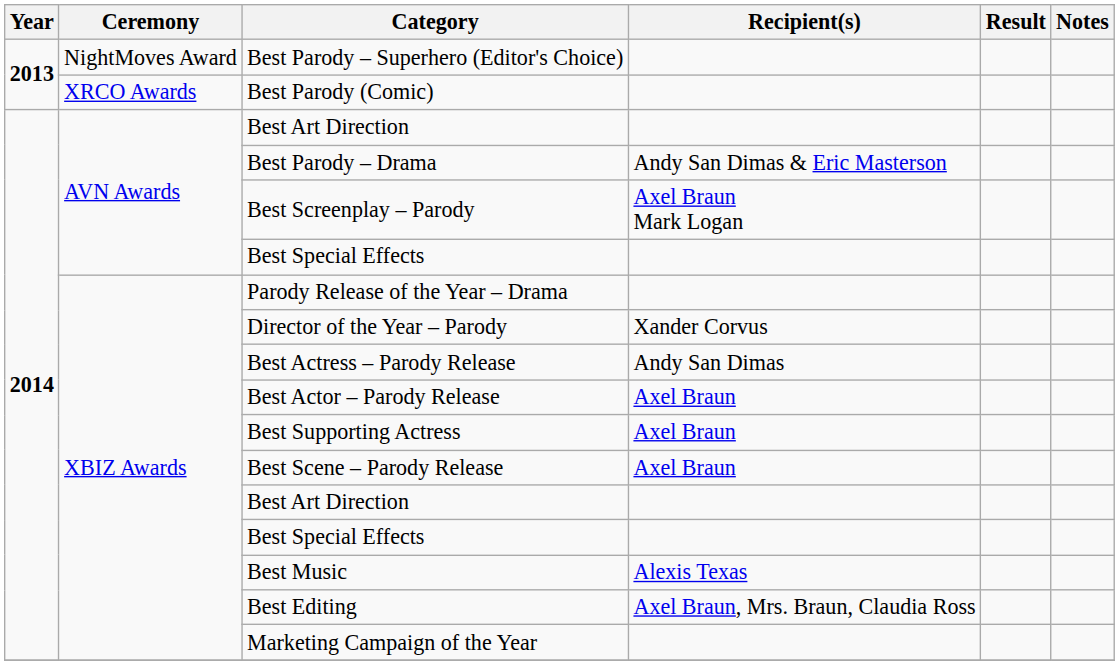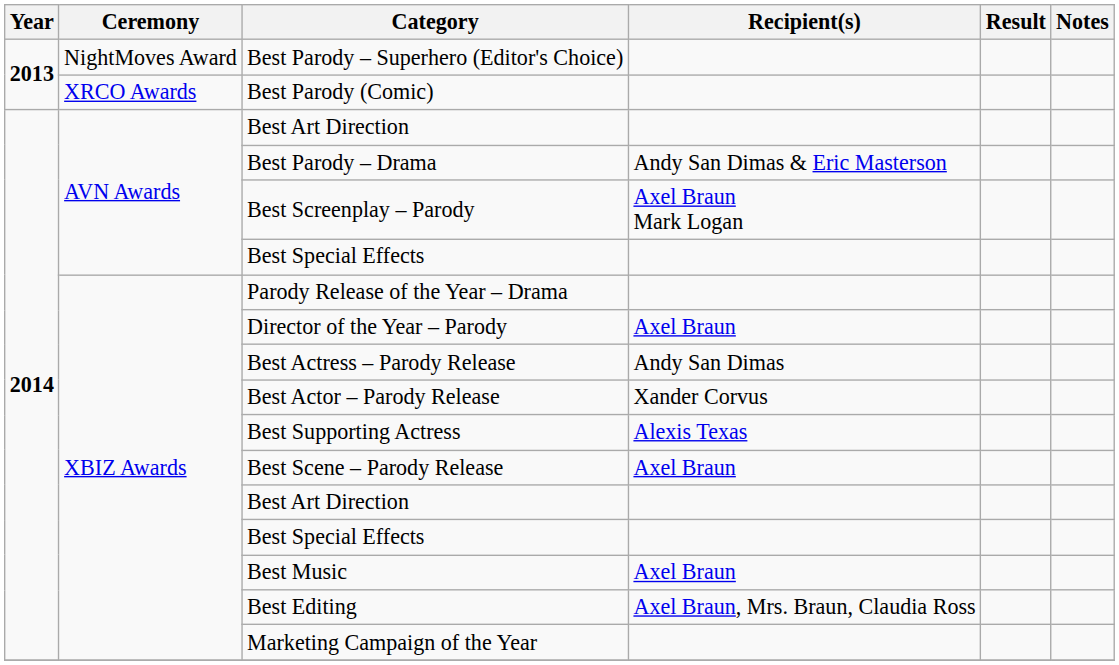 <table class="wikitable">
 <tr>
 <th>Year</th>
 <th>Ceremony</th>
 <th>Category</th>
 <th>Recipient(s)</th>
 <th>Result</th>
 <th>Notes</th>
 </tr>
 <tr>
 <td rowspan="2"><strong>2013</strong></td>
 <td>NightMoves Award</td>
 <td>Best Parody – Superhero (Editor's Choice)</td>
 <td></td>
 <td></td>
 <td></td>
 </tr>
 <tr>
 <td><a href='#'>XRCO Awards</a></td>
 <td>Best Parody (Comic)</td>
 <td></td>
 <td></td>
 <td></td>
 </tr>
 <tr>
 <td rowspan="15"><strong>2014</strong></td>
 <td rowspan="4"><a href='#'>AVN Awards</a></td>
 <td>Best Art Direction</td>
 <td></td>
 <td></td>
 <td></td>
 </tr>
 <tr>
 <td>Best Parody – Drama</td>
 <td>Andy San Dimas & <a href='#'>Eric Masterson</a></td>
 <td></td>
 <td></td>
 </tr>
 <tr>
 <td>Best Screenplay – Parody</td>
 <td><a href='#'>Axel Braun</a><br>Mark Logan</td>
 <td></td>
 <td></td>
 </tr>
 <tr>
 <td>Best Special Effects</td>
 <td></td>
 <td></td>
 <td></td>
 </tr>
 <tr>
 <td rowspan="11"><a href='#'>XBIZ Awards</a></td>
 <td>Parody Release of the Year – Drama</td>
 <td></td>
 <td></td>
 <td></td>
 </tr>
 <tr>
 <td>Director of the Year – Parody</td>
-<td>Xander Corvus</td>
+<td><a href='#'>Axel Braun</a></td>
 <td></td>
 <td></td>
 </tr>
 <tr>
 <td>Best Actress – Parody Release</td>
 <td>Andy San Dimas</td>
 <td></td>
 <td></td>
 </tr>
 <tr>
 <td>Best Actor – Parody Release</td>
-<td><a href='#'>Axel Braun</a></td>
+<td>Xander Corvus</td>
 <td></td>
 <td></td>
 </tr>
 <tr>
 <td>Best Supporting Actress</td>
-<td><a href='#'>Axel Braun</a></td>
+<td><a href='#'>Alexis Texas</a></td>
 <td></td>
 <td></td>
 </tr>
 <tr>
 <td>Best Scene – Parody Release</td>
 <td><a href='#'>Axel Braun</a></td>
 <td></td>
 <td></td>
 </tr>
 <tr>
 <td>Best Art Direction</td>
 <td></td>
 <td></td>
 <td></td>
 </tr>
 <tr>
 <td>Best Special Effects</td>
 <td></td>
 <td></td>
 <td></td>
 </tr>
 <tr>
 <td>Best Music</td>
-<td><a href='#'>Alexis Texas</a></td>
+<td><a href='#'>Axel Braun</a></td>
 <td></td>
 <td></td>
 </tr>
 <tr>
 <td>Best Editing</td>
 <td><a href='#'>Axel Braun</a>, Mrs. Braun, Claudia Ross</td>
 <td></td>
 <td></td>
 </tr>
 <tr>
 <td>Marketing Campaign of the Year</td>
 <td></td>
 <td></td>
 <td></td>
 </tr>
 <tr>
 </tr>
 </table>
